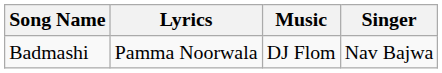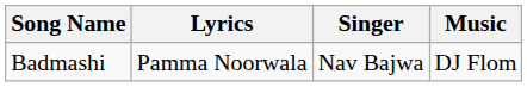 <table class="wikitable">
 <tr>
 <th>Song Name</th>
 <th>Lyrics</th>
+<th>Singer</th>
 <th>Music</th>
-<th>Singer</th>
 </tr>
 <tr>
 <td>Badmashi</td>
 <td>Pamma Noorwala</td>
+<td>Nav Bajwa</td>
 <td>DJ Flom</td>
-<td>Nav Bajwa</td>
 </tr>
 </table>
